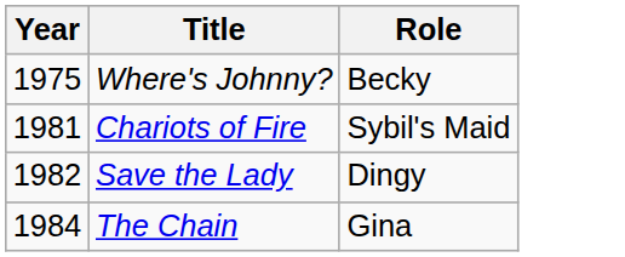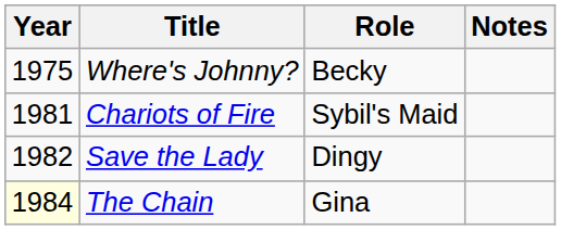 <table class="wikitable">
 <tr>
 <th>Year</th>
 <th>Title</th>
 <th>Role</th>
+<th>Notes</th>
 </tr>
 <tr>
 <td>1975</td>
 <td><em>Where's Johnny?</em></td>
 <td>Becky</td>
+<td></td>
 </tr>
 <tr>
 <td>1981</td>
 <td><em><a href='#'>Chariots of Fire</a></em></td>
 <td>Sybil's Maid</td>
+<td></td>
 </tr>
 <tr>
 <td>1982</td>
 <td><em><a href='#'>Save the Lady</a></em></td>
 <td>Dingy</td>
+<td></td>
 </tr>
 <tr>
-<td>1984</td>
+<td style="background: lightyellow;">1984</td>
 <td><em><a href='#'>The Chain</a></em></td>
 <td>Gina</td>
+<td></td>
 </tr>
 </table>
